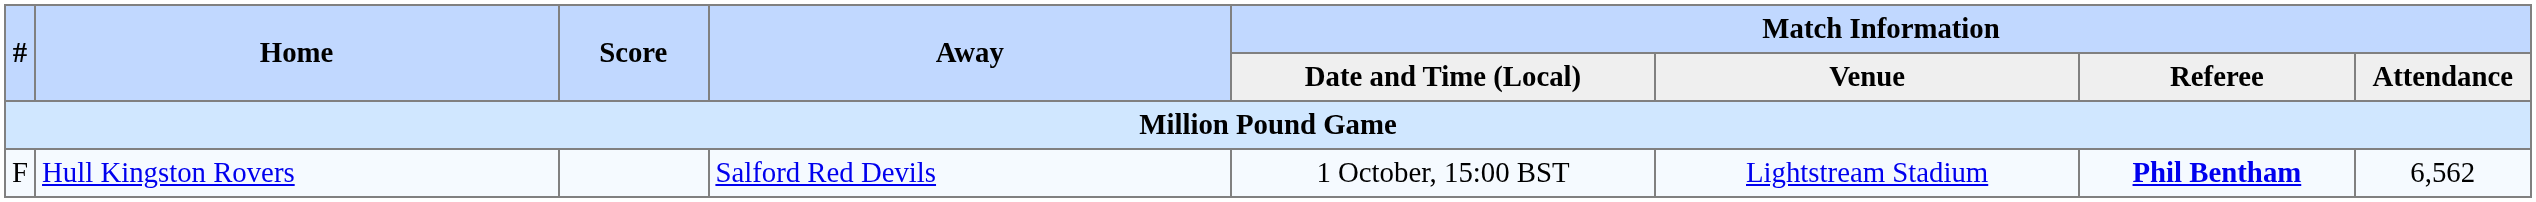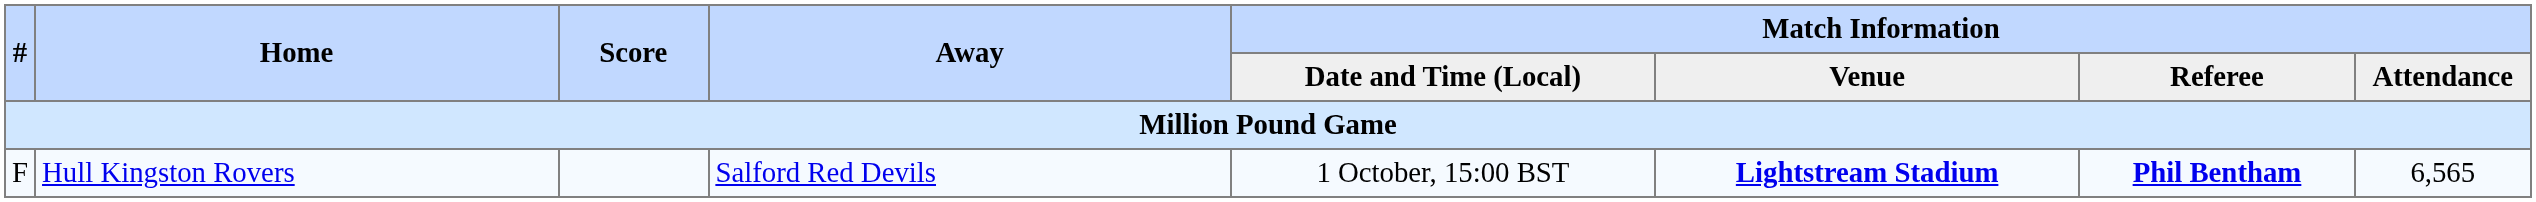 <table border="1" cellpadding="3" cellspacing="0" style="border-collapse:collapse; font-size:90%; text-align:center; width:100%;">
 <tr style="background:#c1d8ff;">
 <th rowspan="2">#</th>
 <th rowspan="2" style="width:21%;">Home</th>
 <th rowspan="2" style="width:6%;">Score</th>
 <th rowspan="2" style="width:21%;">Away</th>
 <th colspan=6>Match Information</th>
 </tr>
 <tr style="background:#efefef;">
 <th width=17%>Date and Time (Local)</th>
 <th width=17%>Venue</th>
 <th width=11%>Referee</th>
 <th width=7%>Attendance</th>
 </tr>
 <tr style="background:#d0e7ff;">
 <td colspan=8><strong>Million Pound Game</strong></td>
 </tr>
 <tr style="background:#f5faff;">
 <td>F</td>
 <td align=left> <a href='#'>Hull Kingston Rovers</a></td>
 <td></td>
 <td align=left> <a href='#'>Salford Red Devils</a></td>
 <td>1 October, 15:00 BST</td>
-<td><a href='#'>Lightstream Stadium</a></td>
+<td><strong><a href='#'>Lightstream Stadium</a></strong></td>
 <td><strong><a href='#'>Phil Bentham</a></strong></td>
-<td>6,562</td>
+<td>6,565</td>
 </tr>
 </table>
